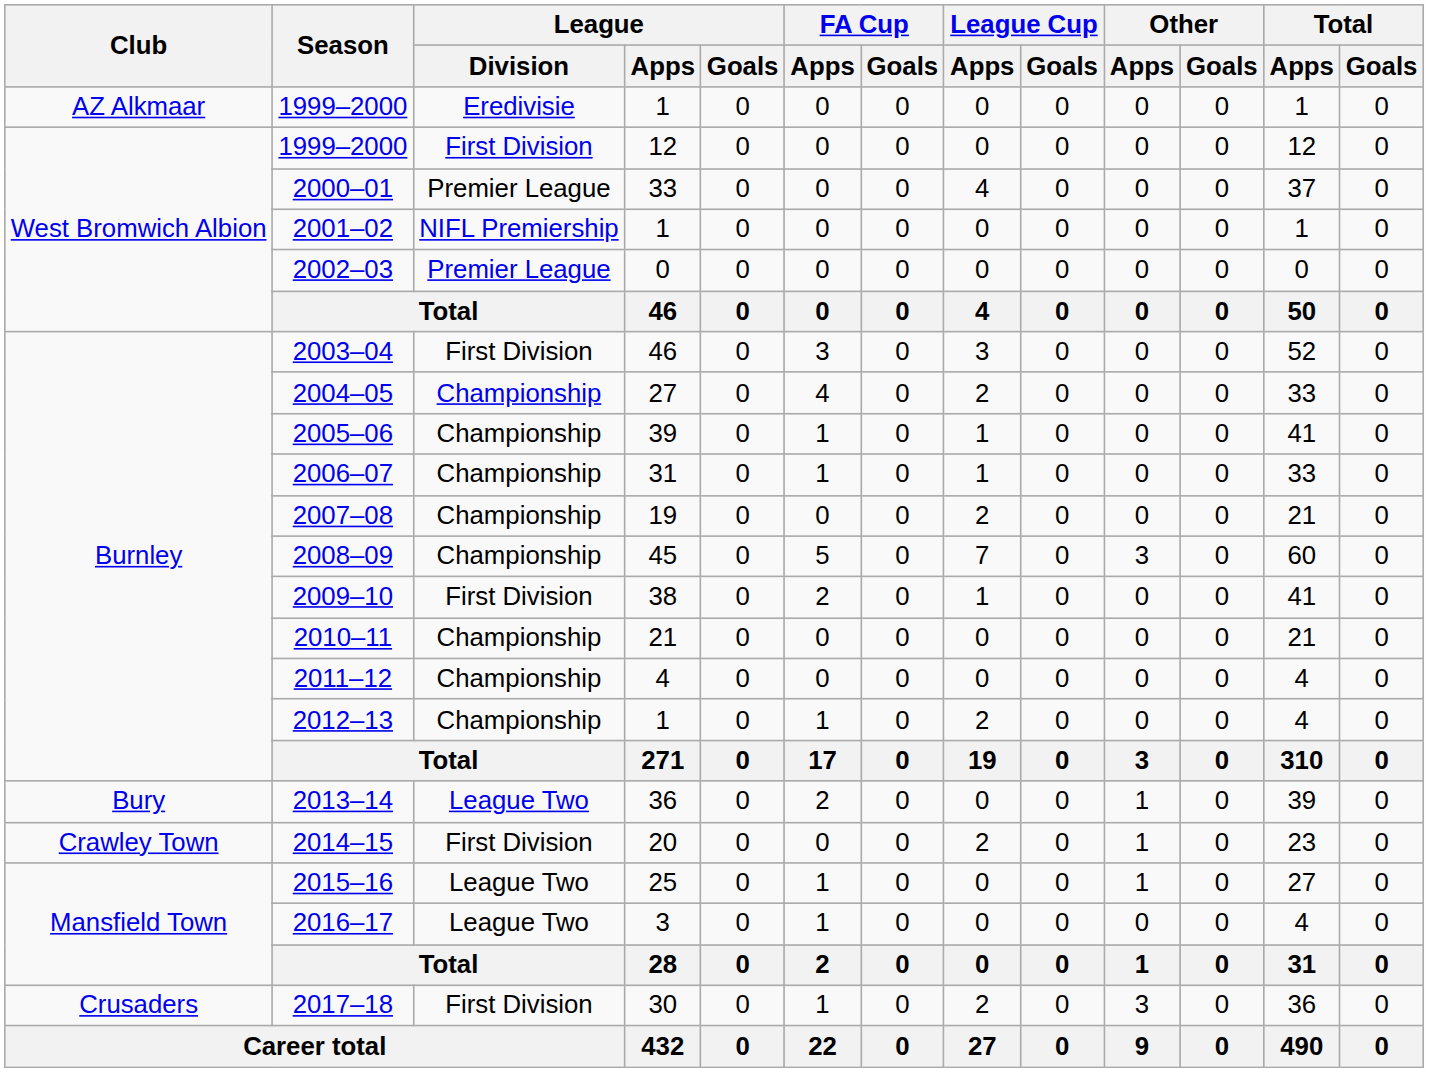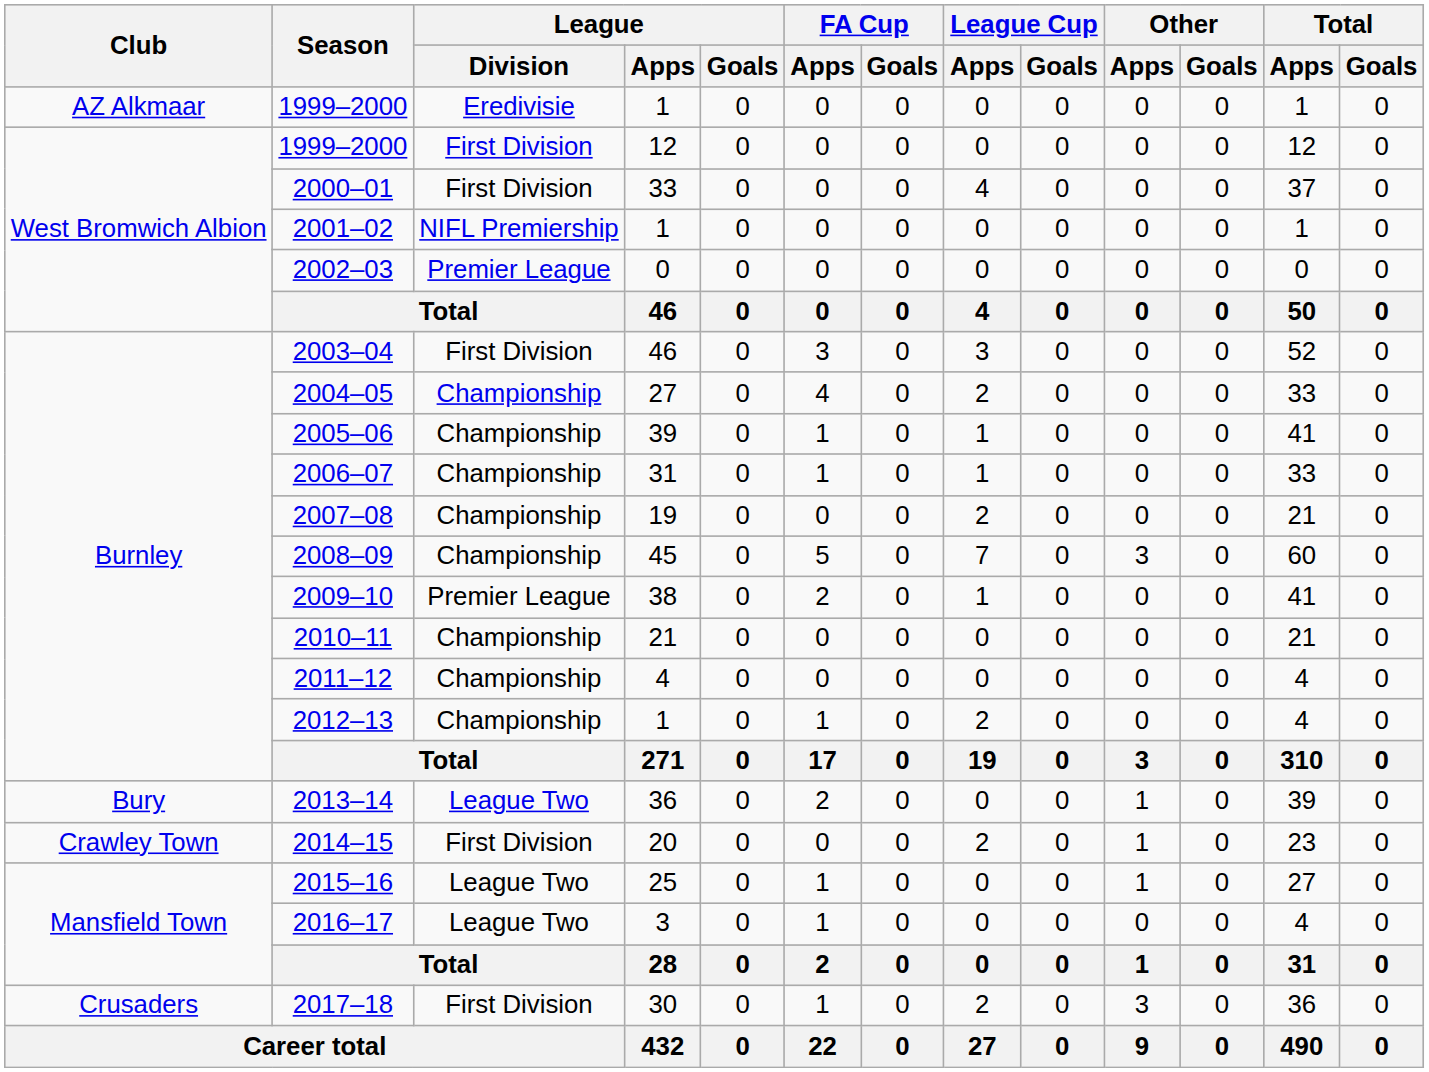 <table class="wikitable" style="text-align:center">
 <tr>
 <th rowspan="2">Club</th>
 <th rowspan="2">Season</th>
 <th colspan="3">League</th>
 <th colspan="2"><a href='#'>FA Cup</a></th>
 <th colspan="2"><a href='#'>League Cup</a></th>
 <th colspan="2">Other</th>
 <th colspan="2">Total</th>
 </tr>
 <tr>
 <th>Division</th>
 <th>Apps</th>
 <th>Goals</th>
 <th>Apps</th>
 <th>Goals</th>
 <th>Apps</th>
 <th>Goals</th>
 <th>Apps</th>
 <th>Goals</th>
 <th>Apps</th>
 <th>Goals</th>
 </tr>
 <tr>
 <td><a href='#'>AZ Alkmaar</a></td>
 <td><a href='#'>1999–2000</a></td>
 <td><a href='#'>Eredivisie</a></td>
 <td>1</td>
 <td>0</td>
 <td>0</td>
 <td>0</td>
 <td>0</td>
 <td>0</td>
 <td>0</td>
 <td>0</td>
 <td>1</td>
 <td>0</td>
 </tr>
 <tr>
 <td rowspan="5"><a href='#'>West Bromwich Albion</a></td>
 <td><a href='#'>1999–2000</a></td>
 <td><a href='#'>First Division</a></td>
 <td>12</td>
 <td>0</td>
 <td>0</td>
 <td>0</td>
 <td>0</td>
 <td>0</td>
 <td>0</td>
 <td>0</td>
 <td>12</td>
 <td>0</td>
 </tr>
 <tr>
 <td><a href='#'>2000–01</a></td>
-<td>Premier League</td>
+<td>First Division</td>
 <td>33</td>
 <td>0</td>
 <td>0</td>
 <td>0</td>
 <td>4</td>
 <td>0</td>
 <td>0</td>
 <td>0</td>
 <td>37</td>
 <td>0</td>
 </tr>
 <tr>
 <td><a href='#'>2001–02</a></td>
 <td><a href='#'>NIFL Premiership</a></td>
 <td>1</td>
 <td>0</td>
 <td>0</td>
 <td>0</td>
 <td>0</td>
 <td>0</td>
 <td>0</td>
 <td>0</td>
 <td>1</td>
 <td>0</td>
 </tr>
 <tr>
 <td><a href='#'>2002–03</a></td>
 <td><a href='#'>Premier League</a></td>
 <td>0</td>
 <td>0</td>
 <td>0</td>
 <td>0</td>
 <td>0</td>
 <td>0</td>
 <td>0</td>
 <td>0</td>
 <td>0</td>
 <td>0</td>
 </tr>
 <tr>
 <th colspan="2">Total</th>
 <th>46</th>
 <th>0</th>
 <th>0</th>
 <th>0</th>
 <th>4</th>
 <th>0</th>
 <th>0</th>
 <th>0</th>
 <th>50</th>
 <th>0</th>
 </tr>
 <tr>
 <td rowspan="11"><a href='#'>Burnley</a></td>
 <td><a href='#'>2003–04</a></td>
 <td>First Division</td>
 <td>46</td>
 <td>0</td>
 <td>3</td>
 <td>0</td>
 <td>3</td>
 <td>0</td>
 <td>0</td>
 <td>0</td>
 <td>52</td>
 <td>0</td>
 </tr>
 <tr>
 <td><a href='#'>2004–05</a></td>
 <td><a href='#'>Championship</a></td>
 <td>27</td>
 <td>0</td>
 <td>4</td>
 <td>0</td>
 <td>2</td>
 <td>0</td>
 <td>0</td>
 <td>0</td>
 <td>33</td>
 <td>0</td>
 </tr>
 <tr>
 <td><a href='#'>2005–06</a></td>
 <td>Championship</td>
 <td>39</td>
 <td>0</td>
 <td>1</td>
 <td>0</td>
 <td>1</td>
 <td>0</td>
 <td>0</td>
 <td>0</td>
 <td>41</td>
 <td>0</td>
 </tr>
 <tr>
 <td><a href='#'>2006–07</a></td>
 <td>Championship</td>
 <td>31</td>
 <td>0</td>
 <td>1</td>
 <td>0</td>
 <td>1</td>
 <td>0</td>
 <td>0</td>
 <td>0</td>
 <td>33</td>
 <td>0</td>
 </tr>
 <tr>
 <td><a href='#'>2007–08</a></td>
 <td>Championship</td>
 <td>19</td>
 <td>0</td>
 <td>0</td>
 <td>0</td>
 <td>2</td>
 <td>0</td>
 <td>0</td>
 <td>0</td>
 <td>21</td>
 <td>0</td>
 </tr>
 <tr>
 <td><a href='#'>2008–09</a></td>
 <td>Championship</td>
 <td>45</td>
 <td>0</td>
 <td>5</td>
 <td>0</td>
 <td>7</td>
 <td>0</td>
 <td>3</td>
 <td>0</td>
 <td>60</td>
 <td>0</td>
 </tr>
 <tr>
 <td><a href='#'>2009–10</a></td>
-<td>First Division</td>
+<td>Premier League</td>
 <td>38</td>
 <td>0</td>
 <td>2</td>
 <td>0</td>
 <td>1</td>
 <td>0</td>
 <td>0</td>
 <td>0</td>
 <td>41</td>
 <td>0</td>
 </tr>
 <tr>
 <td><a href='#'>2010–11</a></td>
 <td>Championship</td>
 <td>21</td>
 <td>0</td>
 <td>0</td>
 <td>0</td>
 <td>0</td>
 <td>0</td>
 <td>0</td>
 <td>0</td>
 <td>21</td>
 <td>0</td>
 </tr>
 <tr>
 <td><a href='#'>2011–12</a></td>
 <td>Championship</td>
 <td>4</td>
 <td>0</td>
 <td>0</td>
 <td>0</td>
 <td>0</td>
 <td>0</td>
 <td>0</td>
 <td>0</td>
 <td>4</td>
 <td>0</td>
 </tr>
 <tr>
 <td><a href='#'>2012–13</a></td>
 <td>Championship</td>
 <td>1</td>
 <td>0</td>
 <td>1</td>
 <td>0</td>
 <td>2</td>
 <td>0</td>
 <td>0</td>
 <td>0</td>
 <td>4</td>
 <td>0</td>
 </tr>
 <tr>
 <th colspan="2">Total</th>
 <th>271</th>
 <th>0</th>
 <th>17</th>
 <th>0</th>
 <th>19</th>
 <th>0</th>
 <th>3</th>
 <th>0</th>
 <th>310</th>
 <th>0</th>
 </tr>
 <tr>
 <td><a href='#'>Bury</a></td>
 <td><a href='#'>2013–14</a></td>
 <td><a href='#'>League Two</a></td>
 <td>36</td>
 <td>0</td>
 <td>2</td>
 <td>0</td>
 <td>0</td>
 <td>0</td>
 <td>1</td>
 <td>0</td>
 <td>39</td>
 <td>0</td>
 </tr>
 <tr>
 <td><a href='#'>Crawley Town</a></td>
 <td><a href='#'>2014–15</a></td>
 <td>First Division</td>
 <td>20</td>
 <td>0</td>
 <td>0</td>
 <td>0</td>
 <td>2</td>
 <td>0</td>
 <td>1</td>
 <td>0</td>
 <td>23</td>
 <td>0</td>
 </tr>
 <tr>
 <td rowspan="3"><a href='#'>Mansfield Town</a></td>
 <td><a href='#'>2015–16</a></td>
 <td>League Two</td>
 <td>25</td>
 <td>0</td>
 <td>1</td>
 <td>0</td>
 <td>0</td>
 <td>0</td>
 <td>1</td>
 <td>0</td>
 <td>27</td>
 <td>0</td>
 </tr>
 <tr>
 <td><a href='#'>2016–17</a></td>
 <td>League Two</td>
 <td>3</td>
 <td>0</td>
 <td>1</td>
 <td>0</td>
 <td>0</td>
 <td>0</td>
 <td>0</td>
 <td>0</td>
 <td>4</td>
 <td>0</td>
 </tr>
 <tr>
 <th colspan="2">Total</th>
 <th>28</th>
 <th>0</th>
 <th>2</th>
 <th>0</th>
 <th>0</th>
 <th>0</th>
 <th>1</th>
 <th>0</th>
 <th>31</th>
 <th>0</th>
 </tr>
 <tr>
 <td><a href='#'>Crusaders</a></td>
 <td><a href='#'>2017–18</a></td>
 <td>First Division</td>
 <td>30</td>
 <td>0</td>
 <td>1</td>
 <td>0</td>
 <td>2</td>
 <td>0</td>
 <td>3</td>
 <td>0</td>
 <td>36</td>
 <td>0</td>
 </tr>
 <tr>
 <th colspan="3">Career total</th>
 <th>432</th>
 <th>0</th>
 <th>22</th>
 <th>0</th>
 <th>27</th>
 <th>0</th>
 <th>9</th>
 <th>0</th>
 <th>490</th>
 <th>0</th>
 </tr>
 </table>
